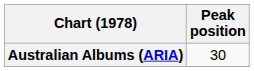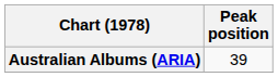 <table class="wikitable sortable plainrowheaders">
 <tr>
 <th>Chart (1978)</th>
 <th>Peak<br>position</th>
 </tr>
 <tr>
 <th scope="row">Australian Albums (<a href='#'>ARIA</a>)</th>
-<td style="text-align:center;">30</td>
+<td style="text-align:center;">39</td>
 </tr>
 <tr>
 </tr>
 <tr>
 </tr>
 <tr>
 </tr>
 </table>
